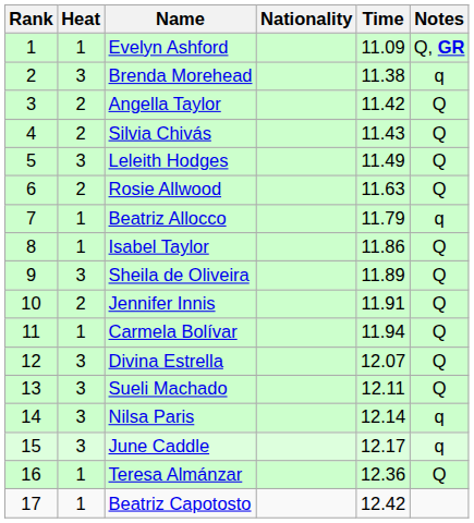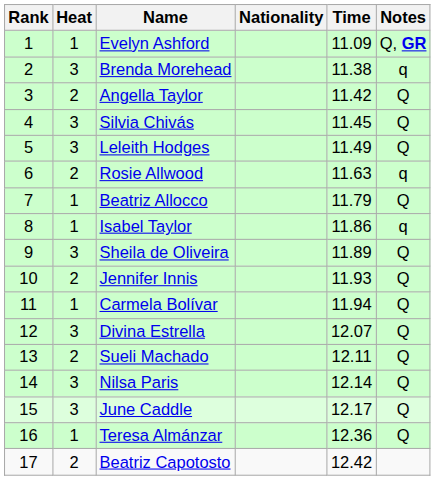 <table class="wikitable sortable" style="text-align:center">
 <tr>
 <th>Rank</th>
 <th>Heat</th>
 <th>Name</th>
 <th>Nationality</th>
 <th>Time</th>
 <th>Notes</th>
 </tr>
 <tr bgcolor=ccffcc>
 <td>1</td>
 <td>1</td>
 <td align=left><a href='#'>Evelyn Ashford</a></td>
 <td align=left></td>
 <td>11.09</td>
 <td>Q, <strong><a href='#'>GR</a></strong></td>
 </tr>
 <tr bgcolor=ccffcc>
 <td>2</td>
 <td>3</td>
 <td align=left><a href='#'>Brenda Morehead</a></td>
 <td align=left></td>
 <td>11.38</td>
 <td>q</td>
 </tr>
 <tr bgcolor=ccffcc>
 <td>3</td>
 <td>2</td>
 <td align=left><a href='#'>Angella Taylor</a></td>
 <td align=left></td>
 <td>11.42</td>
 <td>Q</td>
 </tr>
 <tr bgcolor=ccffcc>
 <td>4</td>
-<td>2</td>
+<td>3</td>
 <td align=left><a href='#'>Silvia Chivás</a></td>
 <td align=left></td>
-<td>11.43</td>
+<td>11.45</td>
 <td>Q</td>
 </tr>
 <tr bgcolor=ccffcc>
 <td>5</td>
 <td>3</td>
 <td align=left><a href='#'>Leleith Hodges</a></td>
 <td align=left></td>
 <td>11.49</td>
 <td>Q</td>
 </tr>
 <tr bgcolor=ccffcc>
 <td>6</td>
 <td>2</td>
 <td align=left><a href='#'>Rosie Allwood</a></td>
 <td align=left></td>
 <td>11.63</td>
-<td>Q</td>
+<td>q</td>
 </tr>
 <tr bgcolor=ccffcc>
 <td>7</td>
 <td>1</td>
 <td align=left><a href='#'>Beatriz Allocco</a></td>
 <td align=left></td>
 <td>11.79</td>
-<td>q</td>
+<td>Q</td>
 </tr>
 <tr bgcolor=ccffcc>
 <td>8</td>
 <td>1</td>
 <td align=left><a href='#'>Isabel Taylor</a></td>
 <td align=left></td>
 <td>11.86</td>
-<td>Q</td>
+<td>q</td>
 </tr>
 <tr bgcolor=ccffcc>
 <td>9</td>
 <td>3</td>
 <td align=left><a href='#'>Sheila de Oliveira</a></td>
 <td align=left></td>
 <td>11.89</td>
 <td>Q</td>
 </tr>
 <tr bgcolor=ccffcc>
 <td>10</td>
 <td>2</td>
 <td align=left><a href='#'>Jennifer Innis</a></td>
 <td align=left></td>
-<td>11.91</td>
+<td>11.93</td>
 <td>Q</td>
 </tr>
 <tr bgcolor=ccffcc>
 <td>11</td>
 <td>1</td>
 <td align=left><a href='#'>Carmela Bolívar</a></td>
 <td align=left></td>
 <td>11.94</td>
 <td>Q</td>
 </tr>
 <tr bgcolor=ccffcc>
 <td>12</td>
 <td>3</td>
 <td align=left><a href='#'>Divina Estrella</a></td>
 <td align=left></td>
 <td>12.07</td>
 <td>Q</td>
 </tr>
 <tr bgcolor=ccffcc>
 <td>13</td>
-<td>3</td>
+<td>2</td>
 <td align=left><a href='#'>Sueli Machado</a></td>
 <td align=left></td>
 <td>12.11</td>
 <td>Q</td>
 </tr>
 <tr bgcolor=ccffcc>
 <td>14</td>
 <td>3</td>
 <td align=left><a href='#'>Nilsa Paris</a></td>
 <td align=left></td>
 <td>12.14</td>
-<td>q</td>
+<td>Q</td>
 </tr>
 <tr bgcolor=ddffdd>
 <td>15</td>
 <td>3</td>
 <td align=left><a href='#'>June Caddle</a></td>
 <td align=left></td>
 <td>12.17</td>
-<td>q</td>
+<td>Q</td>
 </tr>
 <tr bgcolor=ccffcc>
 <td>16</td>
 <td>1</td>
 <td align=left><a href='#'>Teresa Almánzar</a></td>
 <td align=left></td>
 <td>12.36</td>
 <td>Q</td>
 </tr>
 <tr>
 <td>17</td>
-<td>1</td>
+<td>2</td>
 <td align=left><a href='#'>Beatriz Capotosto</a></td>
 <td align=left></td>
 <td>12.42</td>
 <td></td>
 </tr>
 </table>
